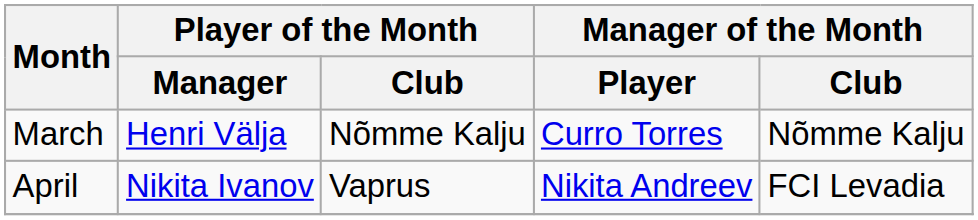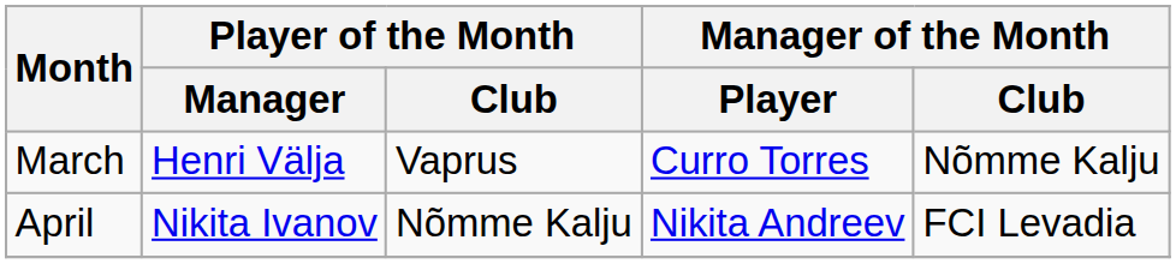 <table class="wikitable">
 <tr>
 <th rowspan=2>Month</th>
 <th colspan=2>Player of the Month</th>
 <th colspan=2>Manager of the Month</th>
 </tr>
 <tr>
 <th>Manager</th>
 <th>Club</th>
 <th>Player</th>
 <th>Club</th>
 </tr>
 <tr>
 <td>March</td>
 <td> <a href='#'>Henri Välja</a></td>
-<td>Nõmme Kalju</td>
+<td>Vaprus</td>
 <td> <a href='#'>Curro Torres</a></td>
 <td>Nõmme Kalju</td>
 </tr>
 <tr>
 <td>April</td>
 <td> <a href='#'>Nikita Ivanov</a></td>
-<td>Vaprus</td>
+<td>Nõmme Kalju</td>
 <td> <a href='#'>Nikita Andreev</a></td>
 <td>FCI Levadia</td>
 </tr>
 <tr>
 </tr>
 </table>
